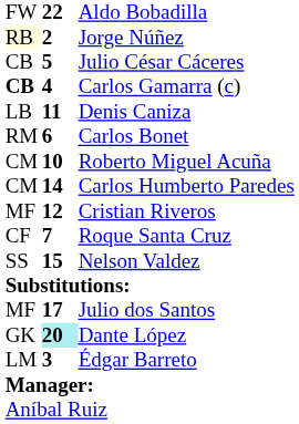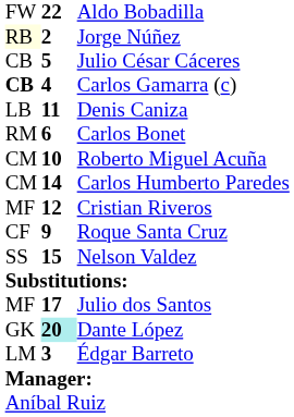 <table style="font-size: 90%" cellspacing="0" cellpadding="0" align=center>
 <tr>
 <th width="25"></th>
 <th width="25"></th>
 </tr>
 <tr>
 <td>FW</td>
 <td><strong>22</strong></td>
 <td><a href='#'>Aldo Bobadilla</a></td>
 </tr>
 <tr>
 <td style="background: lightyellow;">RB</td>
 <td><strong>2</strong></td>
 <td><a href='#'>Jorge Núñez</a></td>
 <td></td>
 </tr>
 <tr>
 <td>CB</td>
 <td><strong>5</strong></td>
 <td><a href='#'>Julio César Cáceres</a></td>
 </tr>
 <tr>
 <td><strong>CB</strong></td>
 <td><strong>4</strong></td>
 <td><a href='#'>Carlos Gamarra</a> (<a href='#'>c</a>)</td>
 </tr>
 <tr>
 <td>LB</td>
 <td><strong>11</strong></td>
 <td><a href='#'>Denis Caniza</a></td>
 <td></td>
 </tr>
 <tr>
 <td>RM</td>
 <td><strong>6</strong></td>
 <td><a href='#'>Carlos Bonet</a></td>
 <td></td>
 <td></td>
 </tr>
 <tr>
 <td>CM</td>
 <td><strong>10</strong></td>
 <td><a href='#'>Roberto Miguel Acuña</a></td>
 <td></td>
 </tr>
 <tr>
 <td>CM</td>
 <td><strong>14</strong></td>
 <td><a href='#'>Carlos Humberto Paredes</a></td>
 <td></td>
 </tr>
 <tr>
 <td>MF</td>
 <td><strong>12</strong></td>
 <td><a href='#'>Cristian Riveros</a></td>
 <td></td>
 <td></td>
 </tr>
 <tr>
 <td>CF</td>
-<td><strong>7</strong></td>
+<td><strong>9</strong></td>
 <td><a href='#'>Roque Santa Cruz</a></td>
 <td></td>
 <td></td>
 </tr>
 <tr>
 <td>SS</td>
 <td><strong>15</strong></td>
 <td><a href='#'>Nelson Valdez</a></td>
 </tr>
 <tr>
 <td colspan=3><strong>Substitutions:</strong></td>
 </tr>
 <tr>
 <td>MF</td>
 <td><strong>17</strong></td>
 <td><a href='#'>Julio dos Santos</a></td>
 <td></td>
 <td></td>
 </tr>
 <tr>
 <td>GK</td>
 <td style="background: paleturquoise;"><strong>20</strong></td>
 <td><a href='#'>Dante López</a></td>
 <td></td>
 <td></td>
 </tr>
 <tr>
 <td>LM</td>
 <td><strong>3</strong></td>
 <td><a href='#'>Édgar Barreto</a></td>
 <td></td>
 <td></td>
 </tr>
 <tr>
 <td colspan=3><strong>Manager:</strong></td>
 </tr>
 <tr>
 <td colspan="4"> <a href='#'>Aníbal Ruiz</a></td>
 </tr>
 </table>
